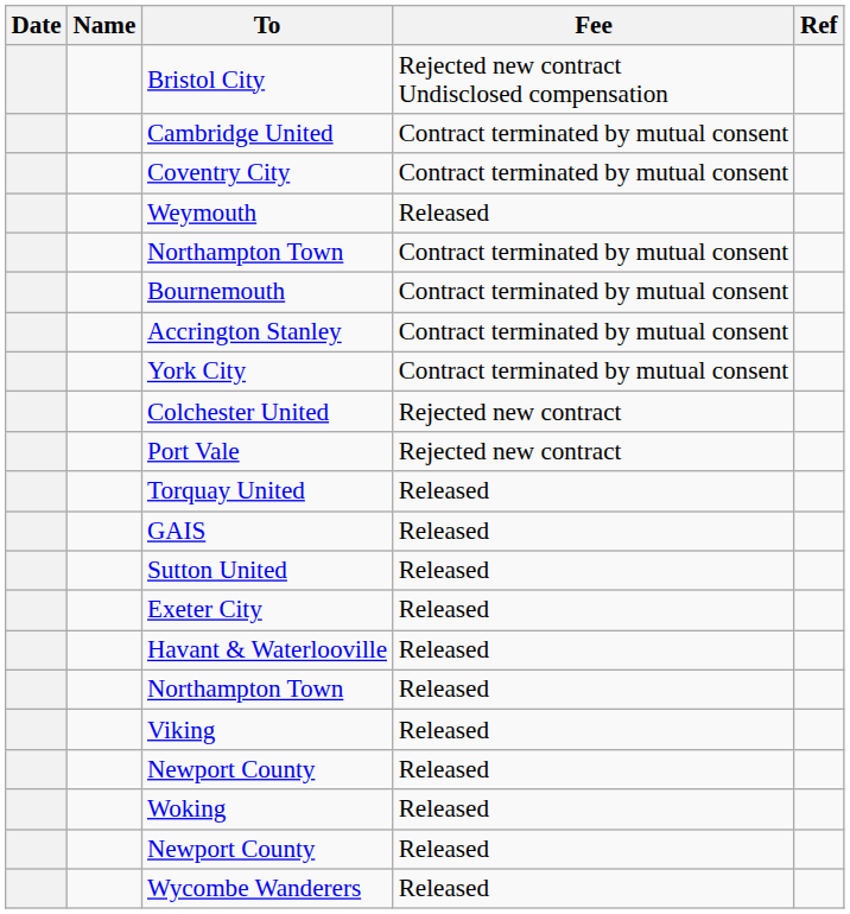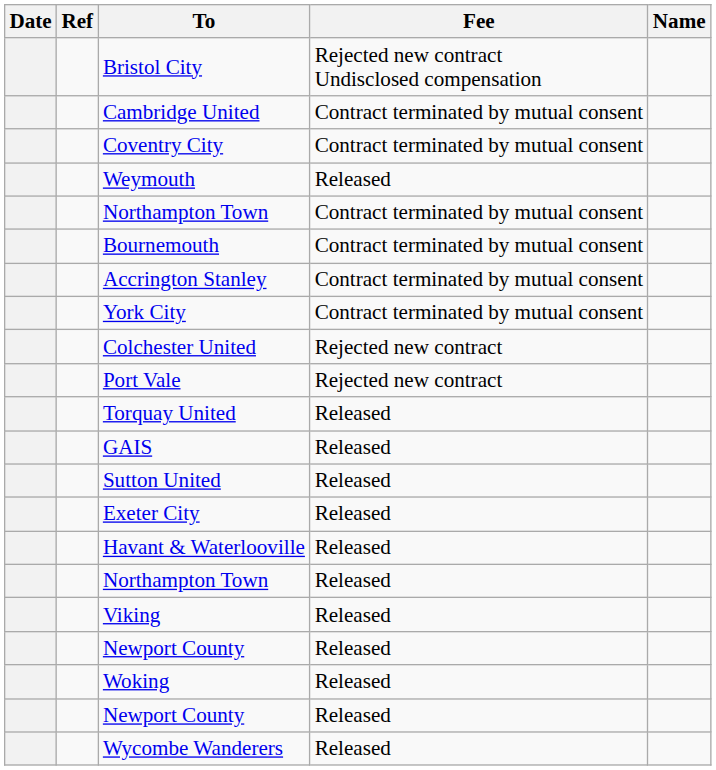 <table class="wikitable sortable plainrowheaders">
 <tr>
 <th scope=col>Date</th>
-<th scope=col>Name</th>
+<th scope=col class=unsortable>Ref</th>
 <th scope=col>To</th>
 <th scope=col>Fee</th>
-<th scope=col class=unsortable>Ref</th>
+<th scope=col>Name</th>
 </tr>
 <tr>
 <th scope=row></th>
-<td></td>
+<td style="text-align:center;"></td>
 <td><a href='#'>Bristol City</a></td>
 <td>Rejected new contract<br>Undisclosed compensation</td>
-<td style="text-align:center;"></td>
+<td></td>
 </tr>
 <tr>
 <th scope=row></th>
-<td></td>
+<td style="text-align:center;"></td>
 <td><a href='#'>Cambridge United</a></td>
 <td>Contract terminated by mutual consent</td>
-<td style="text-align:center;"></td>
+<td></td>
 </tr>
 <tr>
 <th scope=row></th>
-<td></td>
+<td style="text-align:center;"></td>
 <td><a href='#'>Coventry City</a></td>
 <td>Contract terminated by mutual consent</td>
-<td style="text-align:center;"></td>
+<td></td>
 </tr>
 <tr>
 <th scope=row></th>
-<td></td>
+<td style="text-align:center;"></td>
 <td><a href='#'>Weymouth</a></td>
 <td>Released</td>
-<td style="text-align:center;"></td>
+<td></td>
 </tr>
 <tr>
 <th scope=row></th>
-<td></td>
+<td style="text-align:center;"></td>
 <td><a href='#'>Northampton Town</a></td>
 <td>Contract terminated by mutual consent</td>
-<td style="text-align:center;"></td>
+<td></td>
 </tr>
 <tr>
 <th scope=row></th>
-<td></td>
+<td style="text-align:center;"></td>
 <td><a href='#'>Bournemouth</a></td>
 <td>Contract terminated by mutual consent</td>
-<td style="text-align:center;"></td>
+<td></td>
 </tr>
 <tr>
 <th scope=row></th>
-<td></td>
+<td style="text-align:center;"></td>
 <td><a href='#'>Accrington Stanley</a></td>
 <td>Contract terminated by mutual consent</td>
-<td style="text-align:center;"></td>
+<td></td>
 </tr>
 <tr>
 <th scope=row></th>
-<td></td>
+<td style="text-align:center;"></td>
 <td><a href='#'>York City</a></td>
 <td>Contract terminated by mutual consent</td>
-<td style="text-align:center;"></td>
+<td></td>
 </tr>
 <tr>
 <th scope=row></th>
-<td></td>
+<td style="text-align:center;"></td>
 <td><a href='#'>Colchester United</a></td>
 <td>Rejected new contract</td>
-<td style="text-align:center;"></td>
+<td></td>
 </tr>
 <tr>
 <th scope=row></th>
-<td></td>
+<td style="text-align:center;"></td>
 <td><a href='#'>Port Vale</a></td>
 <td>Rejected new contract</td>
-<td style="text-align:center;"></td>
+<td></td>
 </tr>
 <tr>
 <th scope=row></th>
-<td></td>
+<td style="text-align:center;"></td>
 <td><a href='#'>Torquay United</a></td>
 <td>Released</td>
-<td style="text-align:center;"></td>
+<td></td>
 </tr>
 <tr>
 <th scope=row></th>
-<td></td>
+<td style="text-align:center;"></td>
 <td><a href='#'>GAIS</a></td>
 <td>Released</td>
-<td style="text-align:center;"></td>
+<td></td>
 </tr>
 <tr>
 <th scope=row></th>
-<td></td>
+<td style="text-align:center;"></td>
 <td><a href='#'>Sutton United</a></td>
 <td>Released</td>
-<td style="text-align:center;"></td>
+<td></td>
 </tr>
 <tr>
 <th scope=row></th>
-<td></td>
+<td style="text-align:center;"></td>
 <td><a href='#'>Exeter City</a></td>
 <td>Released</td>
-<td style="text-align:center;"></td>
+<td></td>
 </tr>
 <tr>
 <th scope=row></th>
-<td></td>
+<td style="text-align:center;"></td>
 <td><a href='#'>Havant & Waterlooville</a></td>
 <td>Released</td>
-<td style="text-align:center;"></td>
+<td></td>
 </tr>
 <tr>
 <th scope=row></th>
-<td></td>
+<td style="text-align:center;"></td>
 <td><a href='#'>Northampton Town</a></td>
 <td>Released</td>
-<td style="text-align:center;"></td>
+<td></td>
 </tr>
 <tr>
 <th scope=row></th>
-<td></td>
+<td style="text-align:center;"></td>
 <td><a href='#'>Viking</a></td>
 <td>Released</td>
-<td style="text-align:center;"></td>
+<td></td>
 </tr>
 <tr>
 <th scope=row></th>
-<td></td>
+<td style="text-align:center;"></td>
 <td><a href='#'>Newport County</a></td>
 <td>Released</td>
-<td style="text-align:center;"></td>
+<td></td>
 </tr>
 <tr>
 <th scope=row></th>
-<td></td>
+<td style="text-align:center;"></td>
 <td><a href='#'>Woking</a></td>
 <td>Released</td>
-<td style="text-align:center;"></td>
+<td></td>
 </tr>
 <tr>
 <th scope=row></th>
-<td></td>
+<td style="text-align:center;"></td>
 <td><a href='#'>Newport County</a></td>
 <td>Released</td>
-<td style="text-align:center;"></td>
+<td></td>
 </tr>
 <tr>
 <th scope=row></th>
-<td></td>
+<td style="text-align:center;"></td>
 <td><a href='#'>Wycombe Wanderers</a></td>
 <td>Released</td>
-<td style="text-align:center;"></td>
+<td></td>
 </tr>
 </table>
